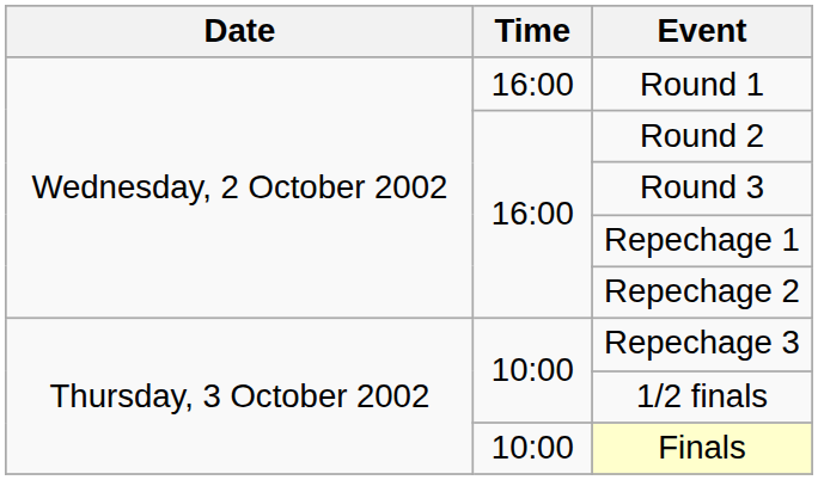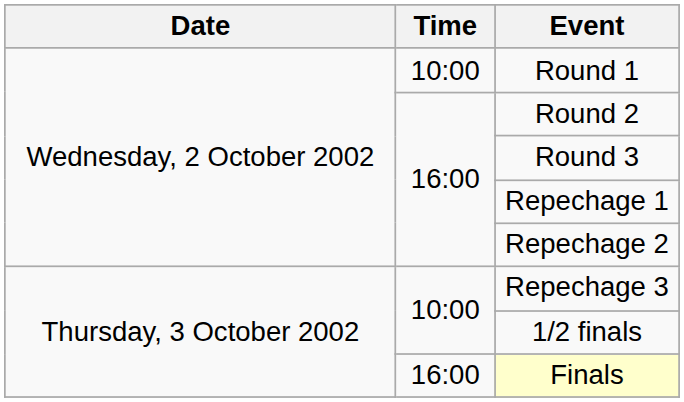 <table class = "wikitable" style="text-align:center;">
 <tr>
 <th width=220>Date</th>
 <th width=50>Time</th>
 <th width=100>Event</th>
 </tr>
 <tr>
 <td rowspan=5>Wednesday, 2 October 2002</td>
-<td>16:00</td>
+<td>10:00</td>
 <td>Round 1</td>
 </tr>
 <tr>
 <td rowspan=4>16:00</td>
 <td>Round 2</td>
 </tr>
 <tr>
 <td>Round 3</td>
 </tr>
 <tr>
 <td>Repechage 1</td>
 </tr>
 <tr>
 <td>Repechage 2</td>
 </tr>
 <tr>
 <td rowspan=3>Thursday, 3 October 2002</td>
 <td rowspan=2>10:00</td>
 <td>Repechage 3</td>
 </tr>
 <tr>
 <td>1/2 finals</td>
 </tr>
 <tr>
-<td>10:00</td>
+<td>16:00</td>
 <td bgcolor=ffffcc>Finals</td>
 </tr>
 </table>
